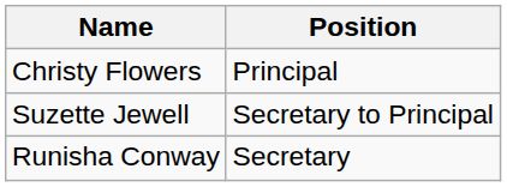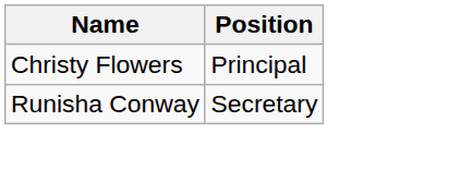 <table class="wikitable">
 <tr>
 <th>Name</th>
 <th>Position</th>
 </tr>
 <tr>
 <td>Christy Flowers</td>
 <td>Principal</td>
 </tr>
 <tr>
-<td>Suzette Jewell</td>
-<td>Secretary to Principal</td>
-</tr>
-<tr>
 <td>Runisha Conway</td>
 <td>Secretary</td>
 </tr>
 </table>
